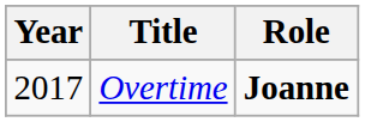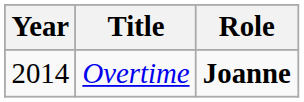 <table class="wikitable" style="font-size: 100%;">
 <tr>
 <th>Year</th>
 <th>Title</th>
 <th>Role</th>
 </tr>
 <tr>
-<td>2017</td>
+<td>2014</td>
 <td><em><a href='#'>Overtime</a></em></td>
 <td><strong>Joanne</strong></td>
 </tr>
 </table>
